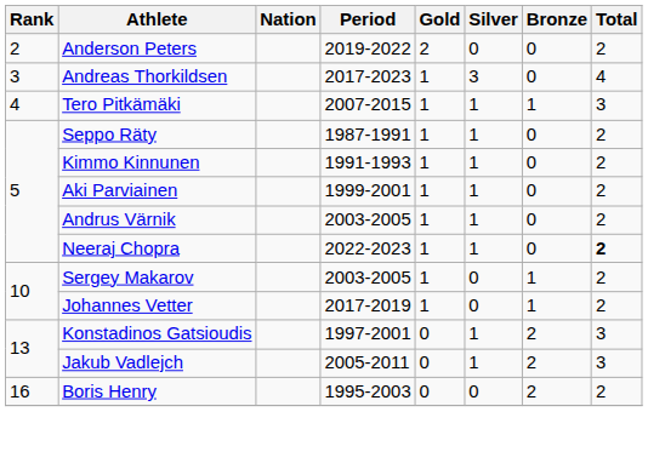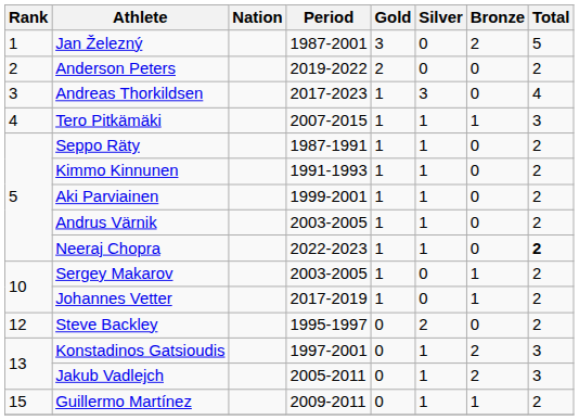 <table class="wikitable sortable" align="center">
 <tr>
 <th class="unsortable">Rank</th>
 <th>Athlete</th>
 <th>Nation</th>
 <th>Period</th>
 <th>Gold</th>
 <th>Silver</th>
 <th>Bronze</th>
 <th>Total</th>
+</tr>
+<tr>
+<td>1</td>
+<td align="left"><a href='#'>Jan Železný</a></td>
+<td align="left"><br></td>
+<td>1987-2001</td>
+<td>3</td>
+<td>0</td>
+<td>2</td>
+<td>5</td>
 </tr>
 <tr>
 <td>2</td>
 <td><a href='#'>Anderson Peters</a></td>
 <td></td>
 <td>2019-2022</td>
 <td>2</td>
 <td>0</td>
 <td>0</td>
 <td>2</td>
 </tr>
 <tr>
 <td>3</td>
 <td align="left"><a href='#'>Andreas Thorkildsen</a></td>
 <td align="left"></td>
 <td>2017-2023</td>
 <td>1</td>
 <td>3</td>
 <td>0</td>
 <td>4</td>
 </tr>
 <tr>
 <td>4</td>
 <td align="left"><a href='#'>Tero Pitkämäki</a></td>
 <td align="left"></td>
 <td>2007-2015</td>
 <td>1</td>
 <td>1</td>
 <td>1</td>
 <td>3</td>
 </tr>
 <tr>
 <td rowspan="5">5</td>
 <td align="left"><a href='#'>Seppo Räty</a></td>
 <td align="left"></td>
 <td>1987-1991</td>
 <td>1</td>
 <td>1</td>
 <td>0</td>
 <td>2</td>
 </tr>
 <tr>
 <td align="left"><a href='#'>Kimmo Kinnunen</a></td>
 <td align="left"></td>
 <td>1991-1993</td>
 <td>1</td>
 <td>1</td>
 <td>0</td>
 <td>2</td>
 </tr>
 <tr>
 <td align="left"><a href='#'>Aki Parviainen</a></td>
 <td align="left"></td>
 <td>1999-2001</td>
 <td>1</td>
 <td>1</td>
 <td>0</td>
 <td>2</td>
 </tr>
 <tr>
 <td align="left"><a href='#'>Andrus Värnik</a></td>
 <td align="left"></td>
 <td>2003-2005</td>
 <td>1</td>
 <td>1</td>
 <td>0</td>
 <td>2</td>
 </tr>
 <tr>
 <td><a href='#'>Neeraj Chopra</a></td>
 <td></td>
 <td>2022-2023</td>
 <td>1</td>
 <td>1</td>
 <td>0</td>
 <td><strong>2</strong></td>
 </tr>
 <tr>
 <td rowspan="2">10</td>
 <td><a href='#'>Sergey Makarov</a></td>
 <td></td>
 <td>2003-2005</td>
 <td>1</td>
 <td>0</td>
 <td>1</td>
 <td>2</td>
 </tr>
 <tr>
 <td><a href='#'>Johannes Vetter</a></td>
 <td></td>
 <td>2017-2019</td>
 <td>1</td>
 <td>0</td>
 <td>1</td>
 <td>2</td>
 </tr>
 <tr>
+<td>12</td>
+<td align="left"><a href='#'>Steve Backley</a></td>
+<td align="left"></td>
+<td>1995-1997</td>
+<td>0</td>
+<td>2</td>
+<td>0</td>
+<td>2</td>
+</tr>
+<tr>
 <td rowspan="2">13</td>
 <td align="left"><a href='#'>Konstadinos Gatsioudis</a></td>
 <td align="left"></td>
 <td>1997-2001</td>
 <td>0</td>
 <td>1</td>
 <td>2</td>
 <td>3</td>
 </tr>
 <tr>
 <td align="left"><a href='#'>Jakub Vadlejch</a></td>
 <td align="left"></td>
 <td>2005-2011</td>
 <td>0</td>
 <td>1</td>
 <td>2</td>
 <td>3</td>
 </tr>
 <tr>
-<td>16</td>
-<td align="left"><a href='#'>Boris Henry</a></td>
-<td align="left"></td>
-<td>1995-2003</td>
+<td>15</td>
+<td><a href='#'>Guillermo Martínez</a></td>
+<td></td>
+<td>2009-2011</td>
 <td>0</td>
-<td>0</td>
-<td>2</td>
+<td>1</td>
+<td>1</td>
 <td>2</td>
 </tr>
 <tr>
 </tr>
 </table>
